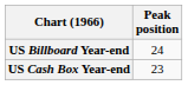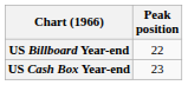 <table class="wikitable sortable plainrowheaders">
 <tr>
 <th>Chart (1966)</th>
 <th>Peak<br>position</th>
 </tr>
 <tr>
 <th scope="row">US <em>Billboard</em> Year-end</th>
-<td align="center">24</td>
+<td align="center">22</td>
 </tr>
 <tr>
 <th scope="row">US <em>Cash Box</em> Year-end</th>
 <td align="center">23</td>
 </tr>
 </table>
